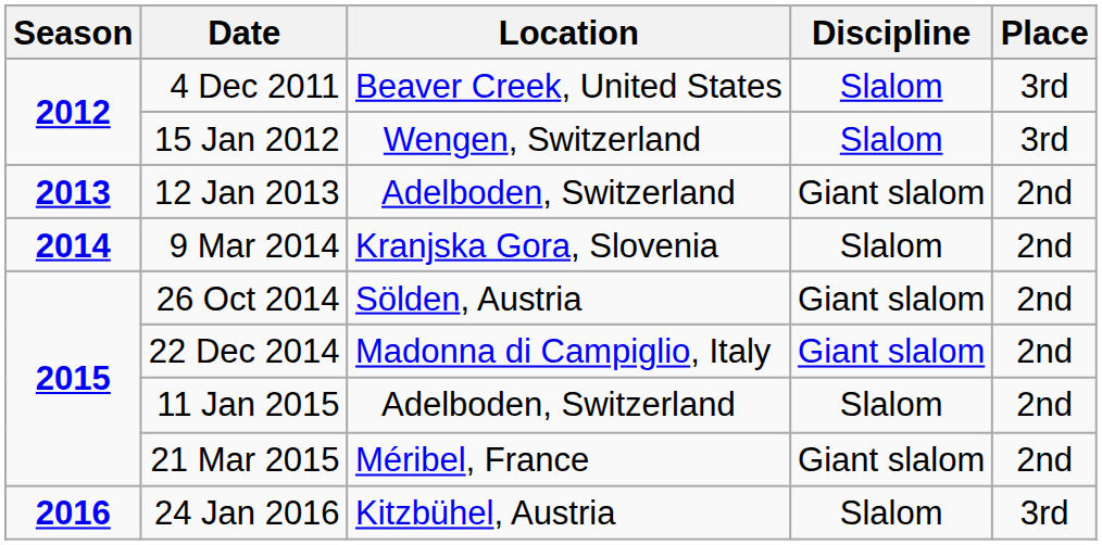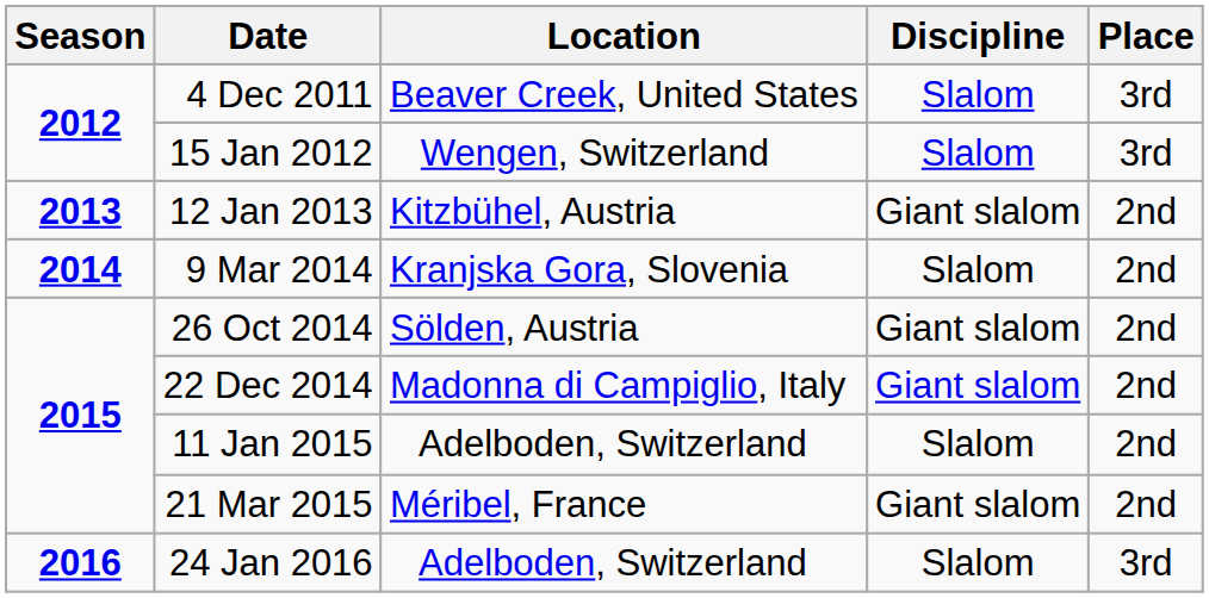 <table class="wikitable" style="text-align:center; font-size:95%;">
 <tr>
 <th>Season</th>
 <th>Date</th>
 <th>Location</th>
 <th>Discipline</th>
 <th>Place</th>
 </tr>
 <tr>
 <td rowspan=2><strong><a href='#'>2012</a></strong></td>
 <td align=right>4 Dec 2011</td>
 <td align=left> <a href='#'>Beaver Creek</a>, United States</td>
 <td><a href='#'>Slalom</a></td>
 <td>3rd</td>
 </tr>
 <tr>
 <td align=right>15 Jan 2012</td>
 <td align=left>   <a href='#'>Wengen</a>, Switzerland</td>
 <td><a href='#'>Slalom</a></td>
 <td>3rd</td>
 </tr>
 <tr>
 <td><strong><a href='#'>2013</a></strong></td>
 <td align=right>12 Jan 2013</td>
-<td align=left>   <a href='#'>Adelboden</a>, Switzerland</td>
+<td align=left> <a href='#'>Kitzbühel</a>, Austria</td>
 <td>Giant slalom</td>
 <td align=center>2nd</td>
 </tr>
 <tr>
 <td><strong><a href='#'>2014</a></strong></td>
 <td align=right>9 Mar 2014</td>
 <td align=left> <a href='#'>Kranjska Gora</a>, Slovenia</td>
 <td>Slalom</td>
 <td>2nd</td>
 </tr>
 <tr>
 <td rowspan=4><strong><a href='#'>2015</a></strong></td>
 <td align=right>26 Oct 2014</td>
 <td align=left> <a href='#'>Sölden</a>, Austria</td>
 <td>Giant slalom</td>
 <td>2nd</td>
 </tr>
 <tr>
 <td align=right>22 Dec 2014</td>
 <td align=left> <a href='#'>Madonna di Campiglio</a>, Italy</td>
 <td><a href='#'>Giant slalom</a></td>
 <td>2nd</td>
 </tr>
 <tr>
 <td align=right>11 Jan 2015</td>
 <td align=left>   Adelboden, Switzerland</td>
 <td>Slalom</td>
 <td>2nd</td>
 </tr>
 <tr>
 <td align=right>21 Mar 2015</td>
 <td align=left> <a href='#'>Méribel</a>, France</td>
 <td>Giant slalom</td>
 <td>2nd</td>
 </tr>
 <tr>
 <td><strong><a href='#'>2016</a></strong></td>
 <td align=right>24 Jan 2016</td>
-<td align=left> <a href='#'>Kitzbühel</a>, Austria</td>
+<td align=left>   <a href='#'>Adelboden</a>, Switzerland</td>
 <td>Slalom</td>
 <td>3rd</td>
 </tr>
 </table>
